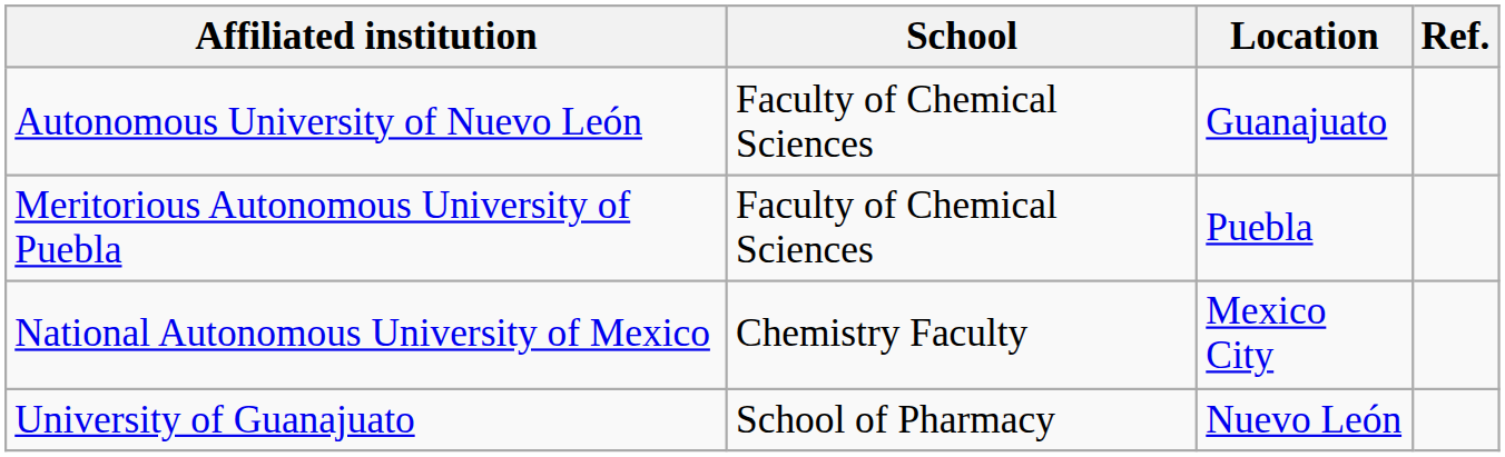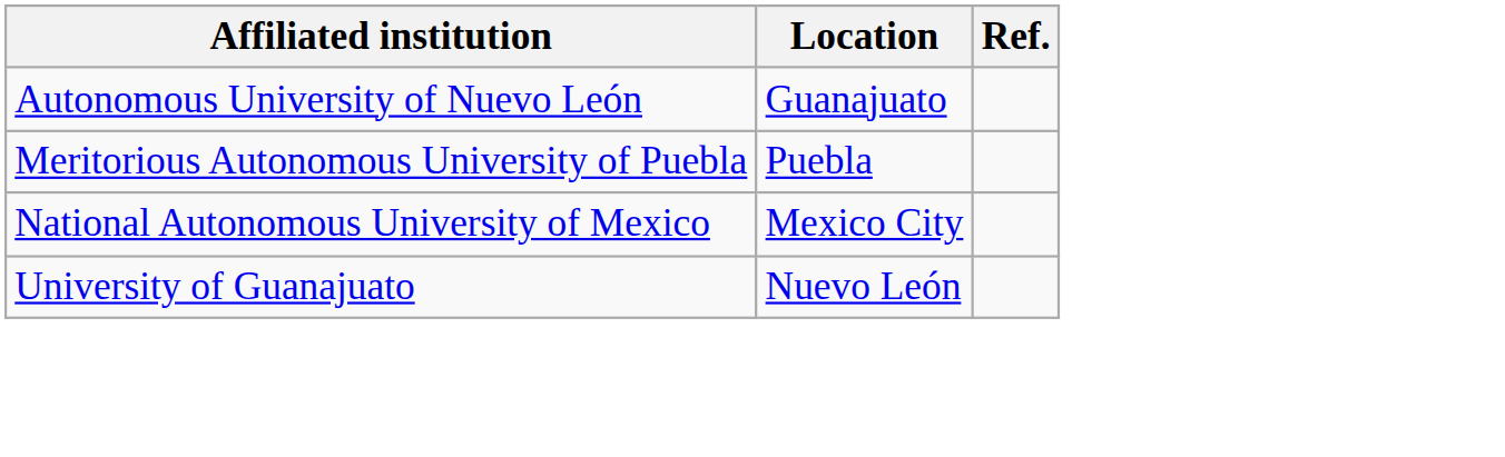 <table class="wikitable sortable">
 <tr>
 <th>Affiliated institution</th>
-<th>School</th>
 <th>Location</th>
 <th>Ref.</th>
 </tr>
 <tr>
 <td><a href='#'>Autonomous University of Nuevo León</a></td>
-<td>Faculty of Chemical Sciences</td>
 <td><a href='#'>Guanajuato</a></td>
 <td></td>
 </tr>
 <tr>
 <td><a href='#'>Meritorious Autonomous University of Puebla</a></td>
-<td>Faculty of Chemical Sciences</td>
 <td><a href='#'>Puebla</a></td>
 <td></td>
 </tr>
 <tr>
 <td><a href='#'>National Autonomous University of Mexico</a></td>
-<td>Chemistry Faculty</td>
 <td><a href='#'>Mexico City</a></td>
 <td></td>
 </tr>
 <tr>
 <td><a href='#'>University of Guanajuato</a></td>
-<td>School of Pharmacy</td>
 <td><a href='#'>Nuevo León</a></td>
 <td></td>
 </tr>
 </table>
